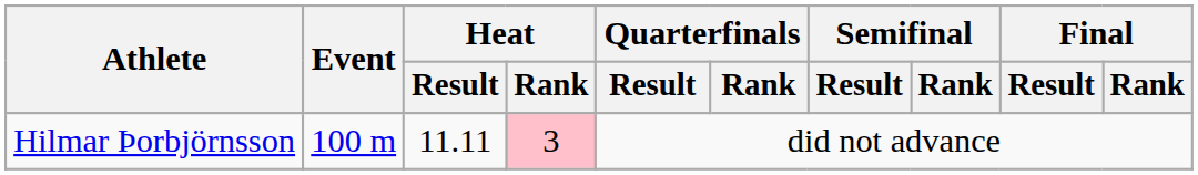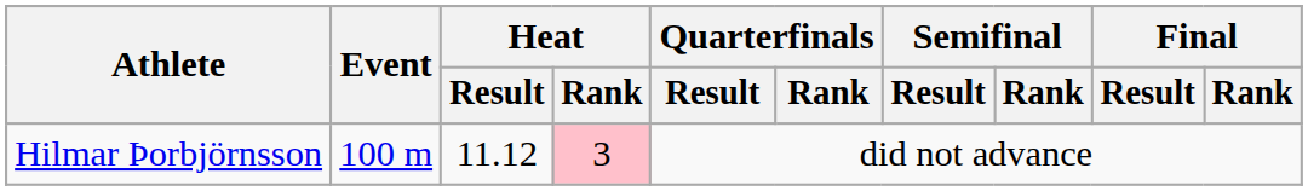 <table class="wikitable" style="font-size:90%">
 <tr>
 <th rowspan="2">Athlete</th>
 <th rowspan="2">Event</th>
 <th colspan="2">Heat</th>
 <th colspan="2">Quarterfinals</th>
 <th colspan="2">Semifinal</th>
 <th colspan="2">Final</th>
 </tr>
 <tr style="font-size:95%">
 <th>Result</th>
 <th>Rank</th>
 <th>Result</th>
 <th>Rank</th>
 <th>Result</th>
 <th>Rank</th>
 <th>Result</th>
 <th>Rank</th>
 </tr>
 <tr align=center>
 <td align=left><a href='#'>Hilmar Þorbjörnsson</a></td>
 <td align=left><a href='#'>100 m</a></td>
-<td>11.11</td>
+<td>11.12</td>
 <td style="background: pink;">3</td>
 <td colspan=6>did not advance</td>
 </tr>
 </table>
